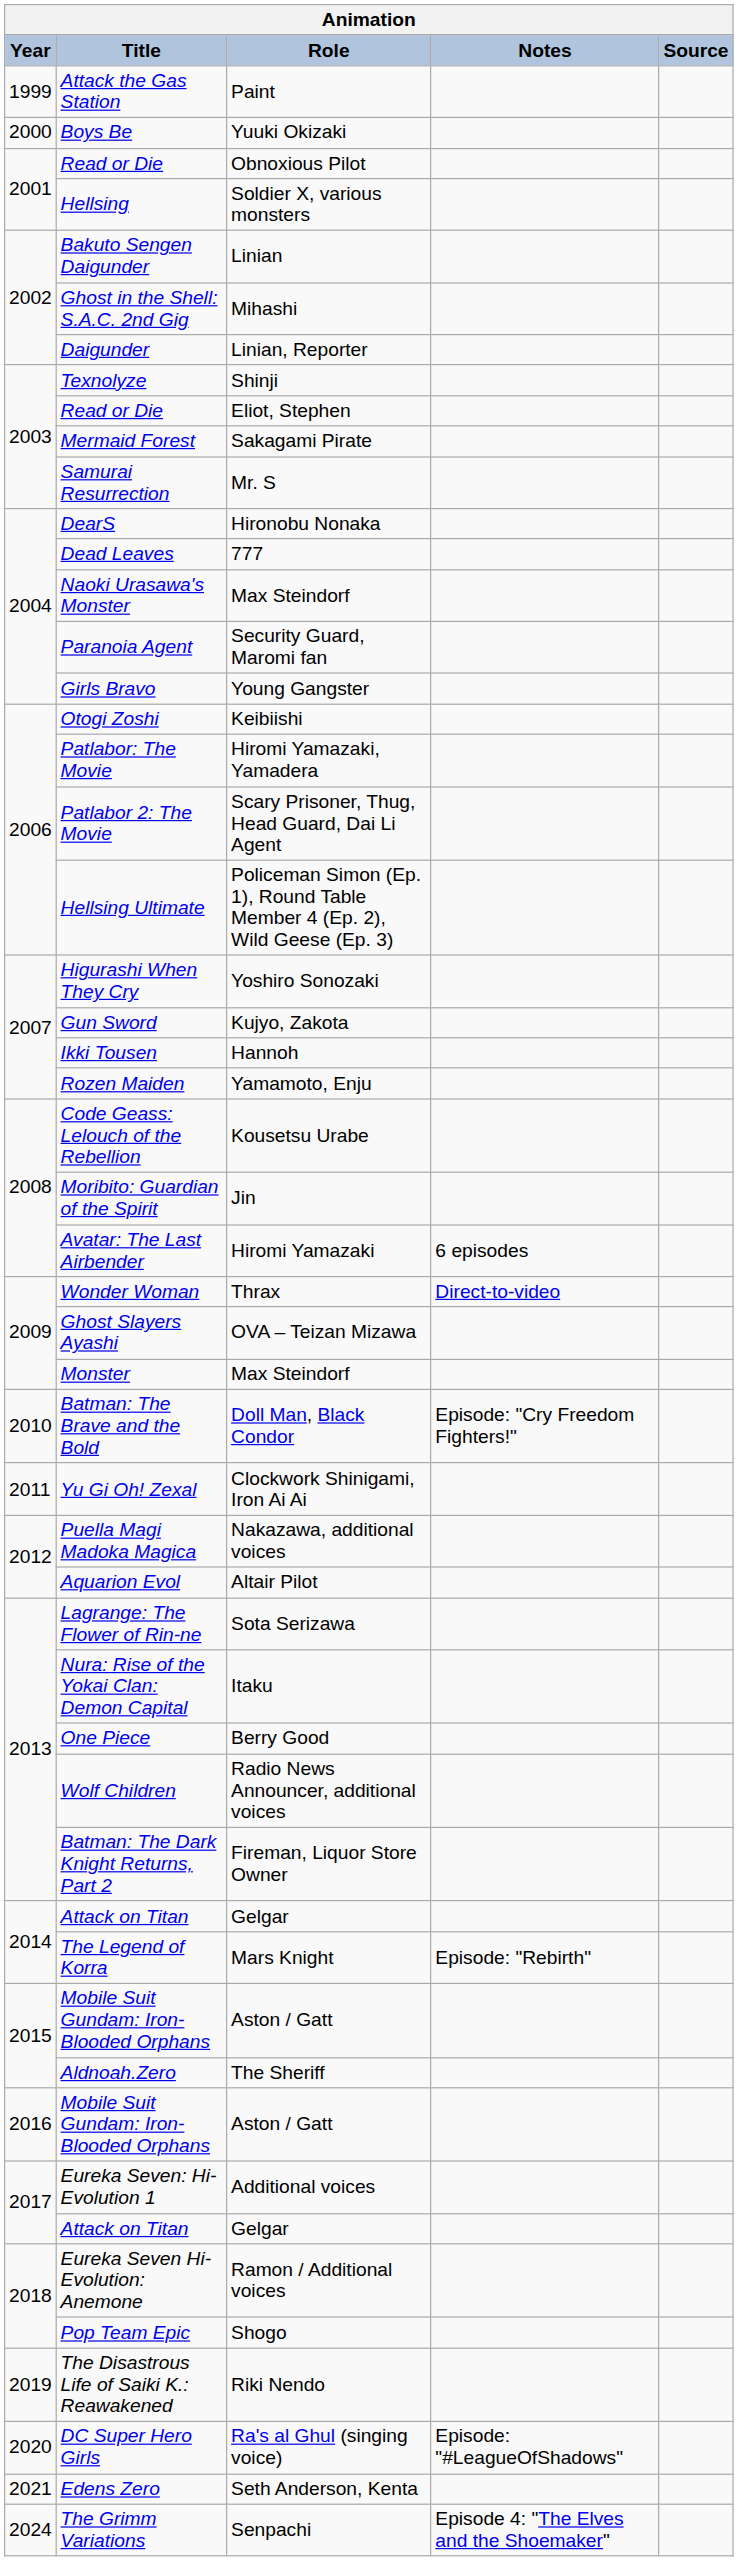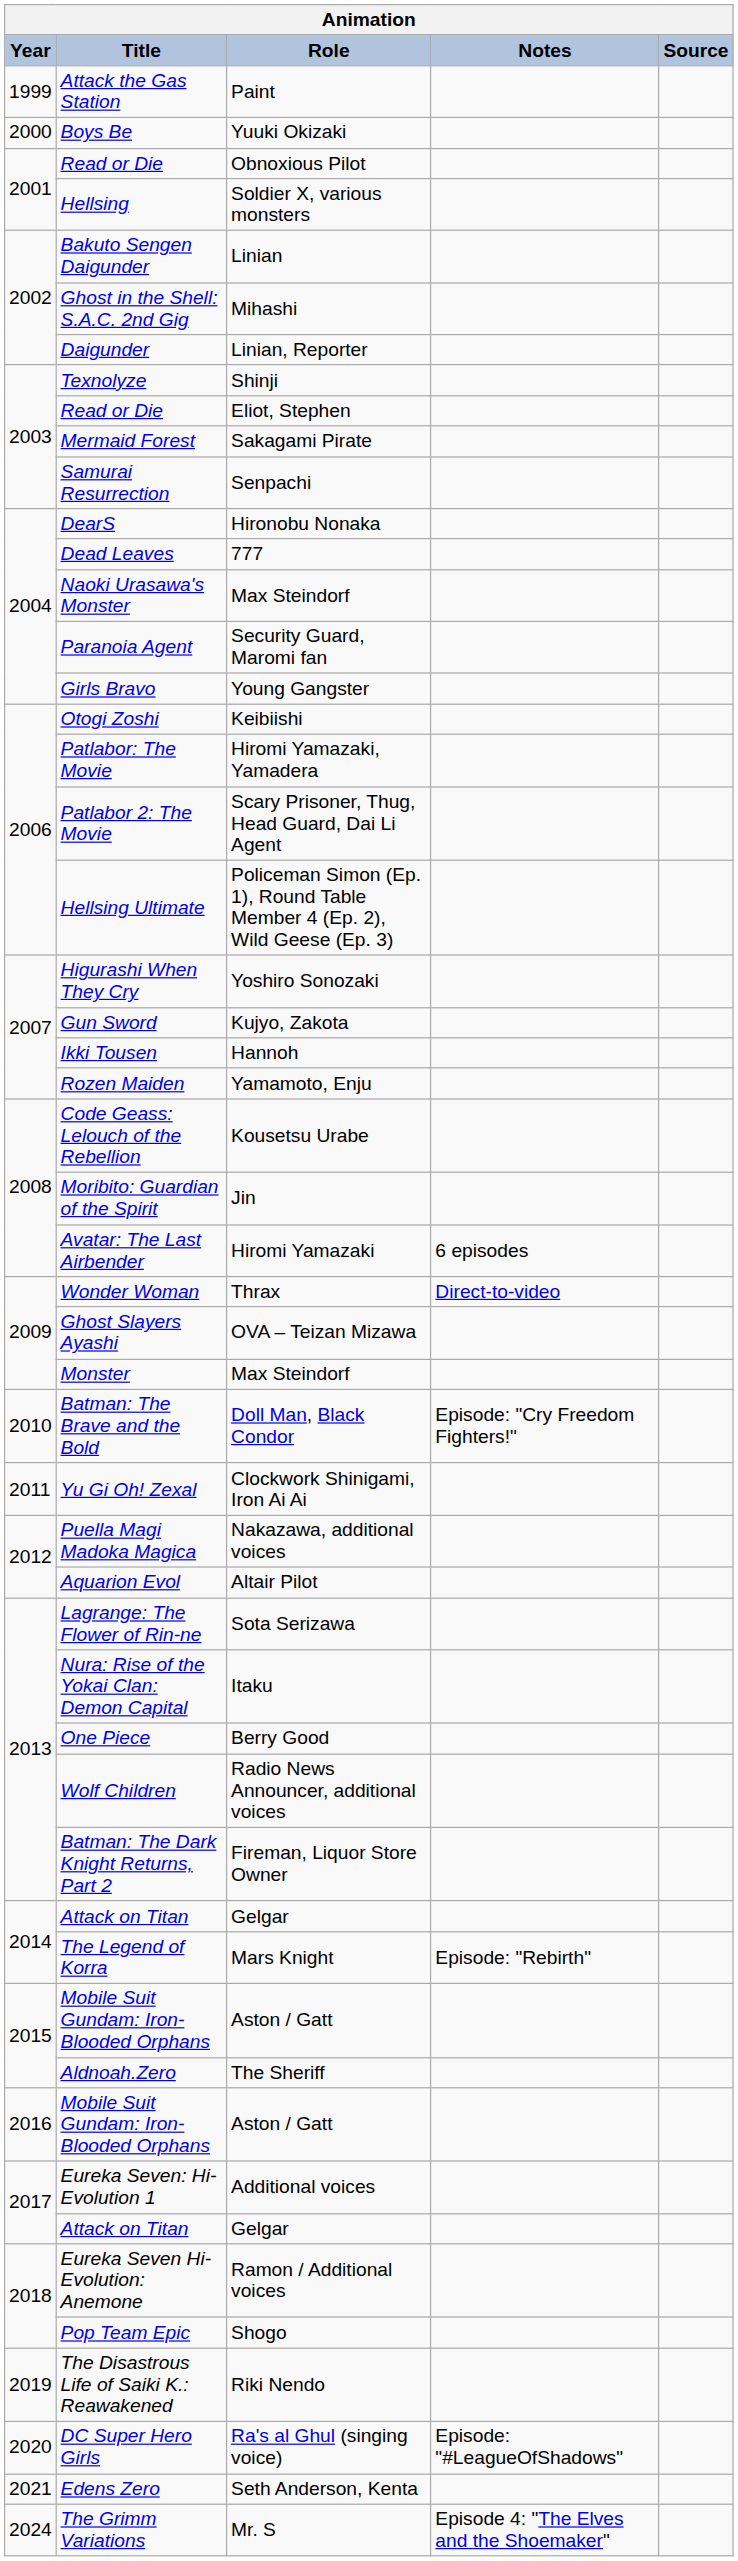 <table class="wikitable">
 <tr>
 <th colspan="5">Animation</th>
 </tr>
 <tr>
 <th style="background:#b0c4de;">Year</th>
 <th style="background:#b0c4de;">Title</th>
 <th style="background:#b0c4de;">Role</th>
 <th style="background:#b0c4de;" class="unsortable">Notes</th>
 <th style="background:#b0c4de;" class="unsortable">Source</th>
 </tr>
 <tr>
 <td>1999</td>
 <td><em><a href='#'>Attack the Gas Station</a></em></td>
 <td>Paint</td>
 <td></td>
 <td></td>
 </tr>
 <tr>
 <td>2000</td>
 <td><a href='#'><em>Boys Be</em></a></td>
 <td>Yuuki Okizaki</td>
 <td></td>
 <td></td>
 </tr>
 <tr>
 <td rowspan="2">2001</td>
 <td><em><a href='#'>Read or Die</a></em></td>
 <td>Obnoxious Pilot</td>
 <td></td>
 <td></td>
 </tr>
 <tr>
 <td><em><a href='#'>Hellsing</a></em></td>
 <td>Soldier X, various monsters</td>
 <td></td>
 <td></td>
 </tr>
 <tr>
 <td rowspan="3">2002</td>
 <td><em><a href='#'>Bakuto Sengen Daigunder</a></em></td>
 <td>Linian</td>
 <td></td>
 <td></td>
 </tr>
 <tr>
 <td><em><a href='#'>Ghost in the Shell: S.A.C. 2nd Gig</a></em></td>
 <td>Mihashi</td>
 <td></td>
 <td></td>
 </tr>
 <tr>
 <td><em><a href='#'>Daigunder</a></em></td>
 <td>Linian, Reporter</td>
 <td></td>
 <td></td>
 </tr>
 <tr>
 <td rowspan="4">2003</td>
 <td><em><a href='#'>Texnolyze</a></em></td>
 <td>Shinji</td>
 <td></td>
 <td></td>
 </tr>
 <tr>
 <td><a href='#'><em>Read or Die</em></a></td>
 <td>Eliot, Stephen</td>
 <td></td>
 <td></td>
 </tr>
 <tr>
 <td><em><a href='#'>Mermaid Forest</a></em></td>
 <td>Sakagami Pirate</td>
 <td></td>
 <td></td>
 </tr>
 <tr>
 <td><em><a href='#'>Samurai Resurrection</a></em></td>
-<td>Mr. S</td>
+<td>Senpachi</td>
 <td></td>
 <td></td>
 </tr>
 <tr>
 <td rowspan="5">2004</td>
 <td><em><a href='#'>DearS</a></em></td>
 <td>Hironobu Nonaka</td>
 <td></td>
 <td></td>
 </tr>
 <tr>
 <td><em><a href='#'>Dead Leaves</a></em></td>
 <td>777</td>
 <td></td>
 <td></td>
 </tr>
 <tr>
 <td><a href='#'><em>Naoki Urasawa's Monster</em></a></td>
 <td>Max Steindorf</td>
 <td></td>
 <td></td>
 </tr>
 <tr>
 <td><em><a href='#'>Paranoia Agent</a></em></td>
 <td>Security Guard, Maromi fan</td>
 <td></td>
 <td></td>
 </tr>
 <tr>
 <td><em><a href='#'>Girls Bravo</a></em></td>
 <td>Young Gangster</td>
 <td></td>
 <td></td>
 </tr>
 <tr>
 <td rowspan="4">2006</td>
 <td><em><a href='#'>Otogi Zoshi</a></em></td>
 <td>Keibiishi</td>
 <td></td>
 <td></td>
 </tr>
 <tr>
 <td><em><a href='#'>Patlabor: The Movie</a></em></td>
 <td>Hiromi Yamazaki, Yamadera</td>
 <td></td>
 <td></td>
 </tr>
 <tr>
 <td><em><a href='#'>Patlabor 2: The Movie</a></em></td>
 <td>Scary Prisoner, Thug, Head Guard, Dai Li Agent</td>
 <td></td>
 <td></td>
 </tr>
 <tr>
 <td><em><a href='#'>Hellsing Ultimate</a></em></td>
 <td>Policeman Simon (Ep. 1), Round Table Member 4 (Ep. 2), Wild Geese (Ep. 3)</td>
 <td></td>
 <td></td>
 </tr>
 <tr>
 <td rowspan="4">2007</td>
 <td><em><a href='#'>Higurashi When They Cry</a></em></td>
 <td>Yoshiro Sonozaki</td>
 <td></td>
 <td></td>
 </tr>
 <tr>
 <td><em><a href='#'>Gun Sword</a></em></td>
 <td>Kujyo, Zakota</td>
 <td></td>
 <td></td>
 </tr>
 <tr>
 <td><em><a href='#'>Ikki Tousen</a></em></td>
 <td>Hannoh</td>
 <td></td>
 <td></td>
 </tr>
 <tr>
 <td><em><a href='#'>Rozen Maiden</a></em></td>
 <td>Yamamoto, Enju</td>
 <td></td>
 <td></td>
 </tr>
 <tr>
 <td rowspan="3">2008</td>
 <td><em><a href='#'>Code Geass: Lelouch of the Rebellion</a></em></td>
 <td>Kousetsu Urabe</td>
 <td></td>
 <td></td>
 </tr>
 <tr>
 <td><a href='#'><em>Moribito: Guardian of the Spirit</em></a></td>
 <td>Jin</td>
 <td></td>
 <td></td>
 </tr>
 <tr>
 <td><em><a href='#'>Avatar: The Last Airbender</a></em></td>
 <td>Hiromi Yamazaki</td>
 <td>6 episodes</td>
 <td></td>
 </tr>
 <tr>
 <td rowspan="3">2009</td>
 <td><a href='#'><em>Wonder Woman</em></a></td>
 <td>Thrax</td>
 <td><a href='#'>Direct-to-video</a></td>
 <td></td>
 </tr>
 <tr>
 <td><em><a href='#'>Ghost Slayers Ayashi</a></em></td>
 <td>OVA – Teizan Mizawa</td>
 <td></td>
 <td></td>
 </tr>
 <tr>
 <td><a href='#'><em>Monster</em></a></td>
 <td>Max Steindorf</td>
 <td></td>
 <td></td>
 </tr>
 <tr>
 <td>2010</td>
 <td><em><a href='#'>Batman: The Brave and the Bold</a></em></td>
 <td><a href='#'>Doll Man</a>, <a href='#'>Black Condor</a></td>
 <td>Episode: "Cry Freedom Fighters!"</td>
 <td></td>
 </tr>
 <tr>
 <td>2011</td>
 <td><a href='#'><em>Yu Gi Oh! Zexal</em></a></td>
 <td>Clockwork Shinigami, Iron Ai Ai</td>
 <td></td>
 <td></td>
 </tr>
 <tr>
 <td rowspan="2">2012</td>
 <td><em><a href='#'>Puella Magi Madoka Magica</a></em></td>
 <td>Nakazawa, additional voices</td>
 <td></td>
 <td></td>
 </tr>
 <tr>
 <td><em><a href='#'>Aquarion Evol</a></em></td>
 <td>Altair Pilot</td>
 <td></td>
 <td></td>
 </tr>
 <tr>
 <td rowspan="5">2013</td>
 <td><em><a href='#'>Lagrange: The Flower of Rin-ne</a></em></td>
 <td>Sota Serizawa</td>
 <td></td>
 <td></td>
 </tr>
 <tr>
 <td><a href='#'><em>Nura: Rise of the Yokai Clan: Demon Capital</em></a></td>
 <td>Itaku</td>
 <td></td>
 <td></td>
 </tr>
 <tr>
 <td><em><a href='#'>One Piece</a></em></td>
 <td>Berry Good</td>
 <td></td>
 <td></td>
 </tr>
 <tr>
 <td><em><a href='#'>Wolf Children</a></em></td>
 <td>Radio News Announcer, additional voices</td>
 <td></td>
 <td></td>
 </tr>
 <tr>
 <td><a href='#'><em>Batman: The Dark Knight Returns, Part 2</em></a></td>
 <td>Fireman, Liquor Store Owner</td>
 <td></td>
 <td></td>
 </tr>
 <tr>
 <td rowspan="2">2014</td>
 <td><em><a href='#'>Attack on Titan</a></em></td>
 <td>Gelgar</td>
 <td></td>
 <td></td>
 </tr>
 <tr>
 <td><em><a href='#'>The Legend of Korra</a></em></td>
 <td>Mars Knight</td>
 <td>Episode: "Rebirth"</td>
 <td></td>
 </tr>
 <tr>
 <td rowspan="2">2015</td>
 <td><em><a href='#'>Mobile Suit Gundam: Iron-Blooded Orphans</a></em></td>
 <td>Aston / Gatt</td>
 <td></td>
 <td></td>
 </tr>
 <tr>
 <td><em><a href='#'>Aldnoah.Zero</a></em></td>
 <td>The Sheriff</td>
 <td></td>
 <td></td>
 </tr>
 <tr>
 <td>2016</td>
 <td><em><a href='#'>Mobile Suit Gundam: Iron-Blooded Orphans</a></em></td>
 <td>Aston / Gatt</td>
 <td></td>
 <td></td>
 </tr>
 <tr>
 <td rowspan="2">2017</td>
 <td><em>Eureka Seven: Hi-Evolution 1</em></td>
 <td>Additional voices</td>
 <td></td>
 <td></td>
 </tr>
 <tr>
 <td><em><a href='#'>Attack on Titan</a></em></td>
 <td>Gelgar</td>
 <td></td>
 <td></td>
 </tr>
 <tr>
 <td rowspan="2">2018</td>
 <td><em>Eureka Seven Hi-Evolution: Anemone</em></td>
 <td>Ramon / Additional voices</td>
 <td></td>
 <td></td>
 </tr>
 <tr>
 <td><em><a href='#'>Pop Team Epic</a></em></td>
 <td>Shogo</td>
 <td></td>
 <td></td>
 </tr>
 <tr>
 <td>2019</td>
 <td><em>The Disastrous Life of Saiki K.: Reawakened</em></td>
 <td>Riki Nendo</td>
 <td></td>
 <td></td>
 </tr>
 <tr>
 <td>2020</td>
 <td><em><a href='#'>DC Super Hero Girls</a></em></td>
 <td><a href='#'>Ra's al Ghul</a> (singing voice)</td>
 <td>Episode: "#LeagueOfShadows"</td>
 <td></td>
 </tr>
 <tr>
 <td>2021</td>
 <td><em><a href='#'>Edens Zero</a></em></td>
 <td>Seth Anderson, Kenta</td>
 <td></td>
 <td></td>
 </tr>
 <tr>
 <td>2024</td>
 <td><em><a href='#'>The Grimm Variations</a></em></td>
-<td>Senpachi</td>
+<td>Mr. S</td>
 <td>Episode 4: "<a href='#'>The Elves and the Shoemaker</a>"</td>
 <td></td>
 </tr>
 </table>
